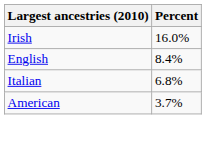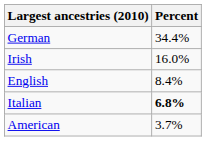 <table class="wikitable sortable collapsible" style="font-size: 90%;">
 <tr>
 <th>Largest ancestries (2010)</th>
 <th>Percent</th>
+</tr>
+<tr>
+<td><a href='#'>German</a></td>
+<td>34.4%</td>
 </tr>
 <tr>
 <td><a href='#'>Irish</a></td>
 <td>16.0%</td>
 </tr>
 <tr>
 <td><a href='#'>English</a></td>
 <td>8.4%</td>
 </tr>
 <tr>
 <td><a href='#'>Italian</a></td>
-<td>6.8%</td>
+<td><strong>6.8%</strong></td>
 </tr>
 <tr>
 <td><a href='#'>American</a></td>
 <td>3.7%</td>
 </tr>
 </table>
